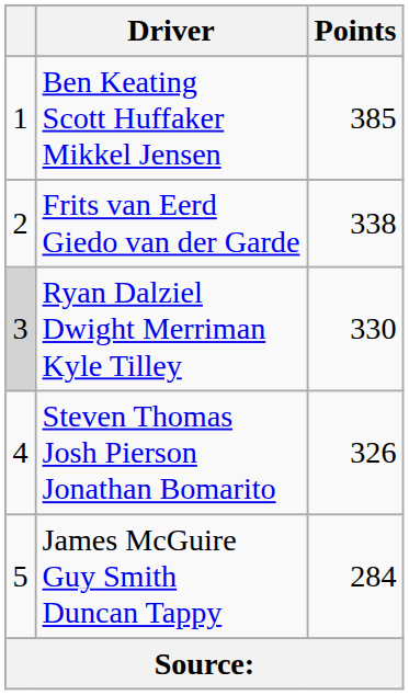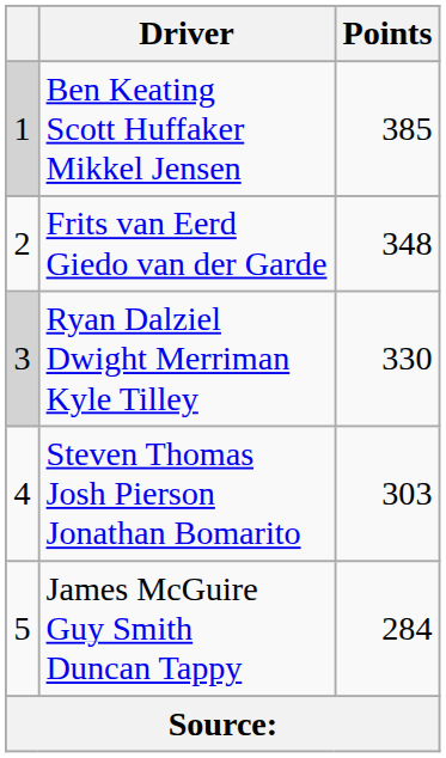 <table class="wikitable" style="font-size: 95%;">
 <tr>
 <th scope="col"></th>
 <th scope="col">Driver</th>
 <th scope="col">Points</th>
 </tr>
 <tr>
-<td align=center>1</td>
+<td align=center style="background: lightgrey;">1</td>
 <td> <a href='#'>Ben Keating</a><br> <a href='#'>Scott Huffaker</a><br> <a href='#'>Mikkel Jensen</a></td>
 <td align=right>385</td>
 </tr>
 <tr>
 <td align=center>2</td>
 <td> <a href='#'>Frits van Eerd</a><br> <a href='#'>Giedo van der Garde</a></td>
-<td align=right>338</td>
+<td align=right>348</td>
 </tr>
 <tr>
 <td align=center style="background: lightgrey;">3</td>
 <td> <a href='#'>Ryan Dalziel</a><br> <a href='#'>Dwight Merriman</a><br> <a href='#'>Kyle Tilley</a></td>
 <td align=right>330</td>
 </tr>
 <tr>
 <td align=center>4</td>
 <td> <a href='#'>Steven Thomas</a><br> <a href='#'>Josh Pierson</a><br>  <a href='#'>Jonathan Bomarito</a></td>
-<td align=right>326</td>
+<td align=right>303</td>
 </tr>
 <tr>
 <td align=center>5</td>
 <td> James McGuire<br> <a href='#'>Guy Smith</a><br>  <a href='#'>Duncan Tappy</a></td>
 <td align=right>284</td>
 </tr>
 <tr>
 <th colspan=5>Source:</th>
 </tr>
 </table>
